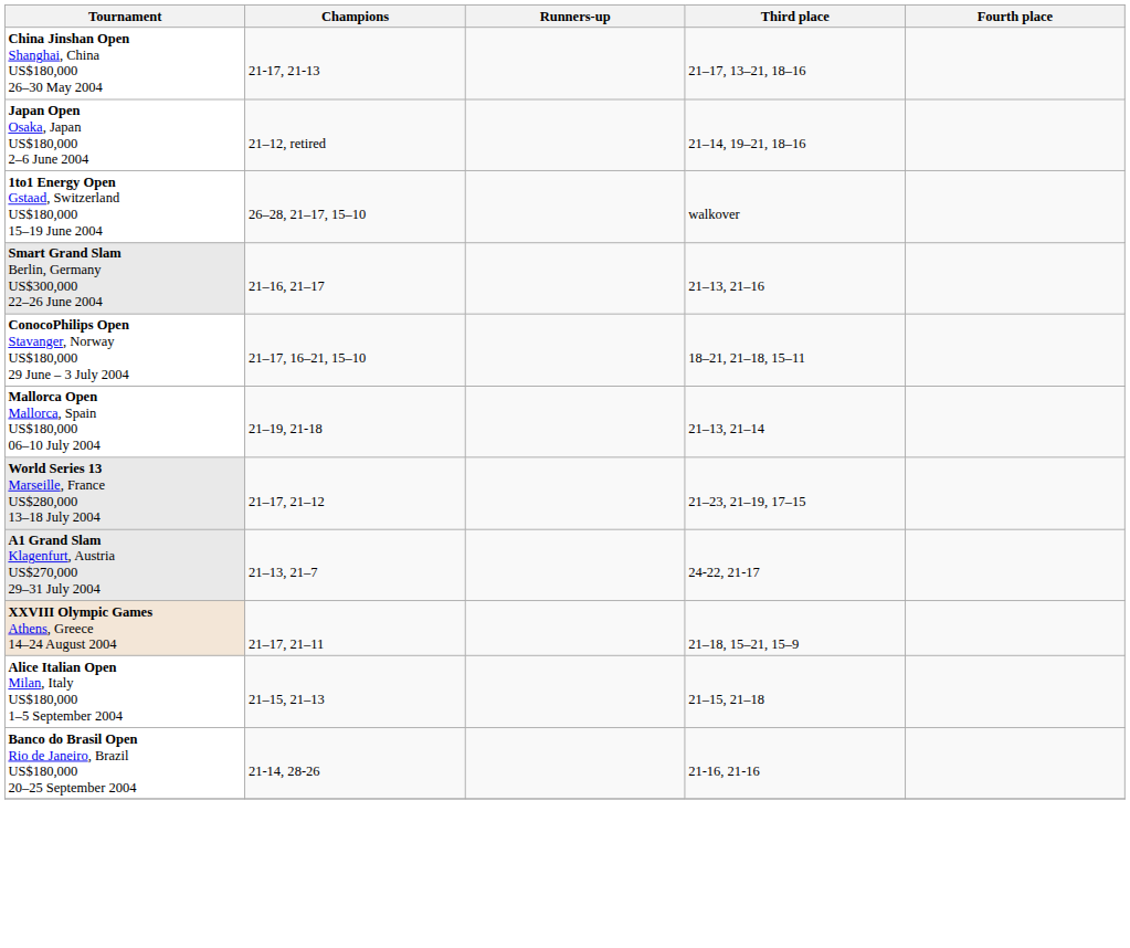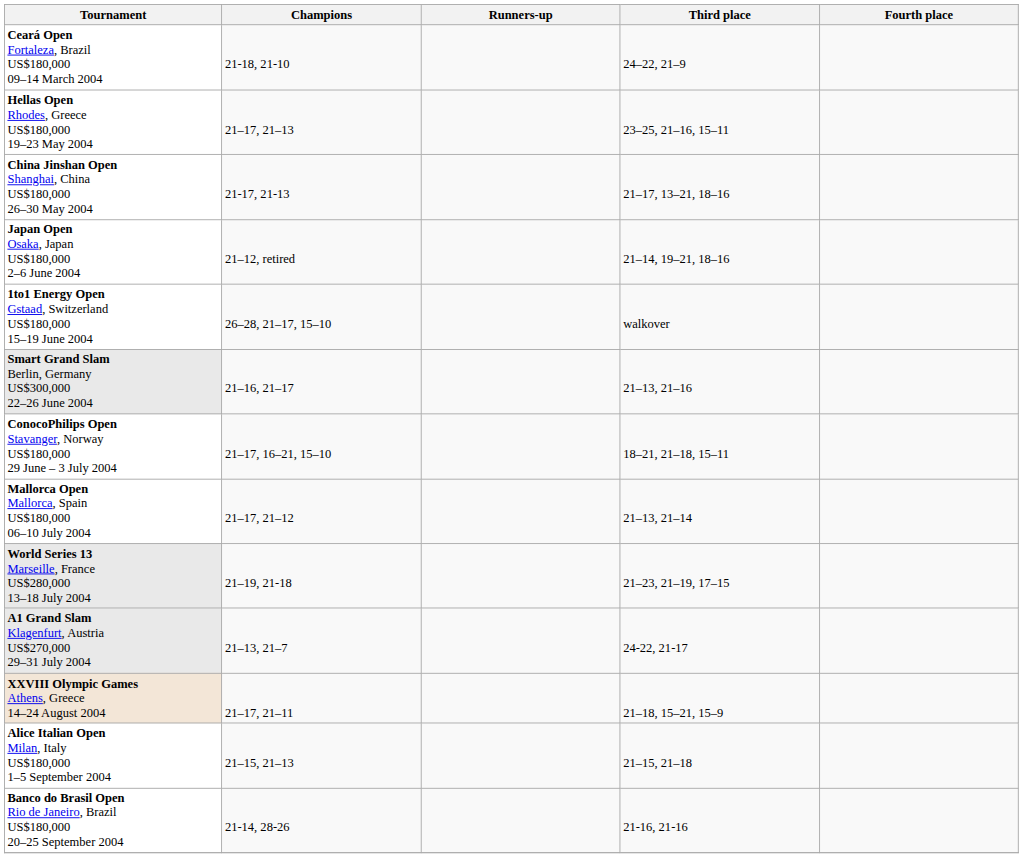 <table class=wikitable style=font-size:85%>
 <tr>
 <th width=230>Tournament</th>
 <th width=210>Champions</th>
 <th width=210>Runners-up</th>
 <th width=210>Third place</th>
 <th width=210>Fourth place</th>
+</tr>
+<tr valign=top>
+<td style="background:#ffffff;"><strong>Ceará Open</strong><br><a href='#'>Fortaleza</a>, Brazil<br>US$180,000<br>09–14 March 2004</td>
+<td><strong><br></strong><br>21-18, 21-10</td>
+<td><br></td>
+<td><br><br>24–22, 21–9</td>
+<td><br></td>
+</tr>
+<tr valign=top>
+<td style="background:#ffffff;"><strong>Hellas Open</strong><br><a href='#'>Rhodes</a>, Greece<br>US$180,000<br>19–23 May 2004</td>
+<td><strong><br></strong><br>21–17, 21–13</td>
+<td><br></td>
+<td><br><br>23–25, 21–16, 15–11</td>
+<td><br></td>
 </tr>
 <tr valign=top>
 <td style="background:#ffffff;"><strong>China Jinshan Open</strong><br><a href='#'>Shanghai</a>, China<br>US$180,000<br>26–30 May 2004</td>
 <td><strong><br></strong><br>21-17, 21-13</td>
 <td><br></td>
 <td><br><br>21–17, 13–21, 18–16</td>
 <td><br></td>
 </tr>
 <tr valign=top>
 <td style="background:#ffffff;"><strong>Japan Open</strong><br><a href='#'>Osaka</a>, Japan<br>US$180,000<br>2–6 June 2004</td>
 <td><strong><br></strong><br>21–12, retired</td>
 <td><br></td>
 <td><br><br>21–14, 19–21, 18–16</td>
 <td><br></td>
 </tr>
 <tr valign=top>
 <td style="background:#ffffff;"><strong>1to1 Energy Open</strong><br><a href='#'>Gstaad</a>, Switzerland<br>US$180,000<br>15–19 June 2004</td>
 <td><strong><br></strong><br>26–28, 21–17, 15–10</td>
 <td><br></td>
 <td><br><br>walkover</td>
 <td><br></td>
 </tr>
 <tr valign=top>
 <td style="background:#E9E9E9;"><strong>Smart Grand Slam</strong><br>Berlin, 	Germany<br>US$300,000<br>22–26 June 2004</td>
 <td><strong><br></strong><br>21–16, 21–17</td>
 <td><br></td>
 <td><br><br>21–13, 21–16</td>
 <td><br></td>
 </tr>
 <tr valign=top>
 <td style="background:#ffffff;"><strong>ConocoPhilips Open</strong><br><a href='#'>Stavanger</a>, Norway<br>US$180,000<br>29 June – 3 July 2004</td>
 <td><strong><br></strong><br>21–17, 16–21, 15–10</td>
 <td><br></td>
 <td><br><br>18–21, 21–18, 15–11</td>
 <td><br></td>
 </tr>
 <tr valign=top>
 <td style="background:#ffffff;"><strong>Mallorca Open</strong><br><a href='#'>Mallorca</a>, Spain<br>US$180,000<br>06–10 July 2004</td>
-<td><strong><br></strong><br>21–19, 21-18</td>
+<td><strong><br></strong><br>21–17, 21–12</td>
 <td><br></td>
 <td><br><br>21–13, 21–14</td>
 <td><br></td>
 </tr>
 <tr valign=top>
 <td style="background:#E9E9E9;"><strong>World Series 13</strong><br><a href='#'>Marseille</a>, 	France<br>US$280,000<br>13–18 July 2004</td>
-<td><strong><br></strong><br>21–17, 21–12</td>
+<td><strong><br></strong><br>21–19, 21-18</td>
 <td><br></td>
 <td><br><br>21–23, 21–19, 17–15</td>
 <td><br></td>
 </tr>
 <tr valign=top>
 <td style="background:#E9E9E9;"><strong>A1 Grand Slam</strong><br><a href='#'>Klagenfurt</a>, Austria<br>US$270,000<br>29–31 July 2004</td>
 <td><strong><br></strong><br>21–13, 21–7</td>
 <td><br></td>
 <td><br><br>24-22, 21-17</td>
 <td><br></td>
 </tr>
 <tr valign=top>
 <td style="background:#F3E6D7;"><strong>XXVIII Olympic Games</strong><br><a href='#'>Athens</a>, Greece<br>14–24 August 2004</td>
 <td><strong><br></strong><br>21–17, 21–11</td>
 <td><br></td>
 <td><br><br>21–18, 15–21, 15–9</td>
 <td><br></td>
 </tr>
 <tr valign=top>
 <td style="background:#ffffff;"><strong>Alice Italian Open</strong><br><a href='#'>Milan</a>, Italy<br>US$180,000<br>1–5 September 2004</td>
 <td><strong><br></strong><br>21–15, 21–13</td>
 <td><br></td>
 <td><br><br>21–15, 21–18</td>
 <td><br></td>
 </tr>
 <tr valign=top>
 <td style="background:#ffffff;"><strong>Banco do Brasil Open</strong><br><a href='#'>Rio de Janeiro</a>, Brazil<br>US$180,000<br>20–25 September 2004</td>
 <td><strong><br></strong><br>21-14, 28-26</td>
 <td><br></td>
 <td><br><br>21-16, 21-16</td>
 <td><br></td>
 </tr>
 <tr valign=top>
 </tr>
 </table>
